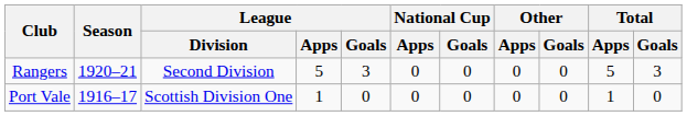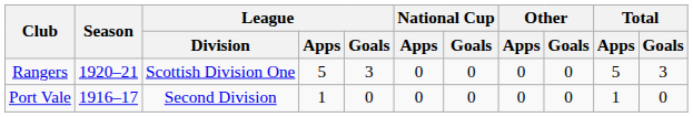 <table class="wikitable" style="text-align:center">
 <tr>
 <th rowspan="2">Club</th>
 <th rowspan="2">Season</th>
 <th colspan="3">League</th>
 <th colspan="2">National Cup</th>
 <th colspan="2">Other</th>
 <th colspan="2">Total</th>
 </tr>
 <tr>
 <th>Division</th>
 <th>Apps</th>
 <th>Goals</th>
 <th>Apps</th>
 <th>Goals</th>
 <th>Apps</th>
 <th>Goals</th>
 <th>Apps</th>
 <th>Goals</th>
 </tr>
 <tr>
 <td><a href='#'>Rangers</a></td>
 <td><a href='#'>1920–21</a></td>
-<td><a href='#'>Second Division</a></td>
+<td><a href='#'>Scottish Division One</a></td>
 <td>5</td>
 <td>3</td>
 <td>0</td>
 <td>0</td>
 <td>0</td>
 <td>0</td>
 <td>5</td>
 <td>3</td>
 </tr>
 <tr>
 <td><a href='#'>Port Vale</a></td>
 <td><a href='#'>1916–17</a></td>
-<td><a href='#'>Scottish Division One</a></td>
+<td><a href='#'>Second Division</a></td>
 <td>1</td>
 <td>0</td>
 <td>0</td>
 <td>0</td>
 <td>0</td>
 <td>0</td>
 <td>1</td>
 <td>0</td>
 </tr>
 </table>
